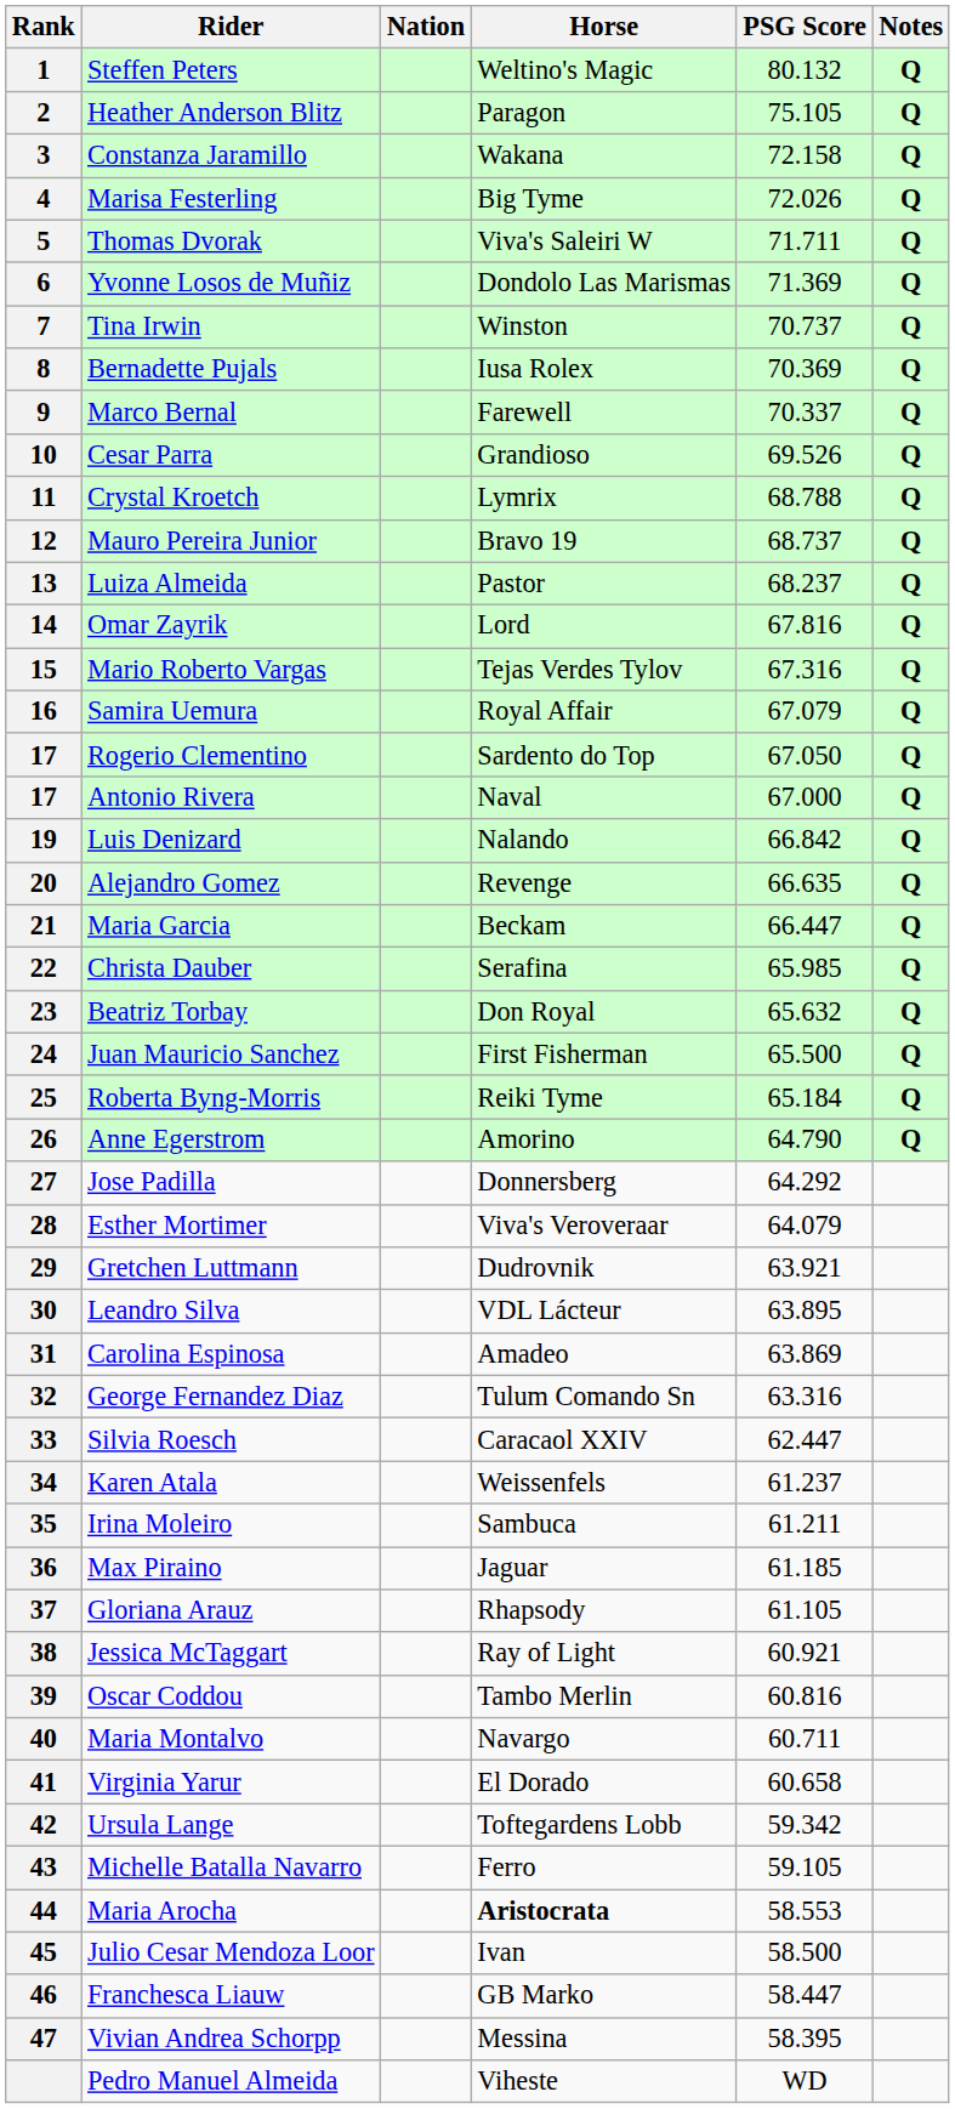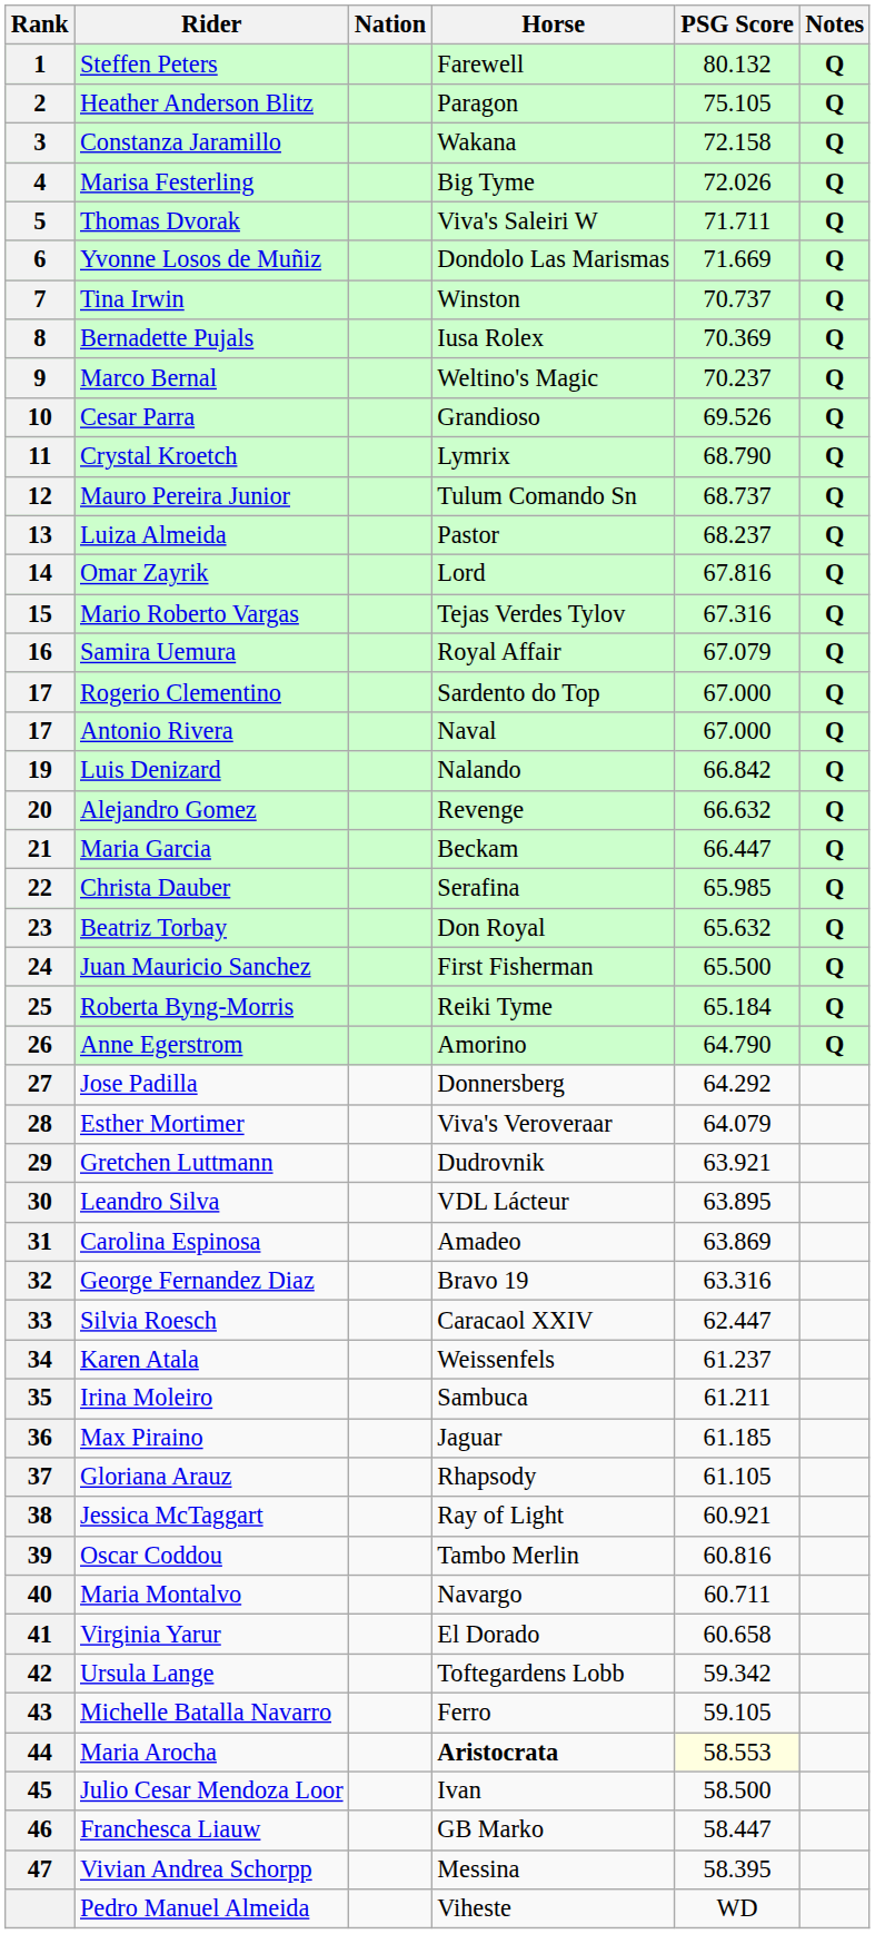 <table class="wikitable sortable" style="text-align:center">
 <tr>
 <th>Rank</th>
 <th>Rider</th>
 <th>Nation</th>
 <th>Horse</th>
 <th>PSG Score</th>
 <th>Notes</th>
 </tr>
 <tr bgcolor=ccffcc>
 <th>1</th>
 <td align=left><a href='#'>Steffen Peters</a></td>
 <td align=left></td>
-<td align=left>Weltino's Magic</td>
+<td align=left>Farewell</td>
 <td>80.132</td>
 <td><strong>Q</strong></td>
 </tr>
 <tr bgcolor=ccffcc>
 <th>2</th>
 <td align=left><a href='#'>Heather Anderson Blitz</a></td>
 <td align=left></td>
 <td align=left>Paragon</td>
 <td>75.105</td>
 <td><strong>Q</strong></td>
 </tr>
 <tr bgcolor=ccffcc>
 <th>3</th>
 <td align=left><a href='#'>Constanza Jaramillo</a></td>
 <td align=left></td>
 <td align=left>Wakana</td>
 <td>72.158</td>
 <td><strong>Q</strong></td>
 </tr>
 <tr bgcolor=ccffcc>
 <th>4</th>
 <td align=left><a href='#'>Marisa Festerling</a></td>
 <td align=left></td>
 <td align=left>Big Tyme</td>
 <td>72.026</td>
 <td><strong>Q</strong></td>
 </tr>
 <tr bgcolor=ccffcc>
 <th>5</th>
 <td align=left><a href='#'>Thomas Dvorak</a></td>
 <td align=left></td>
 <td align=left>Viva's Saleiri W</td>
 <td>71.711</td>
 <td><strong>Q</strong></td>
 </tr>
 <tr bgcolor=ccffcc>
 <th>6</th>
 <td align=left><a href='#'>Yvonne Losos de Muñiz</a></td>
 <td align=left></td>
 <td align=left>Dondolo Las Marismas</td>
-<td>71.369</td>
+<td>71.669</td>
 <td><strong>Q</strong></td>
 </tr>
 <tr bgcolor=ccffcc>
 <th>7</th>
 <td align=left><a href='#'>Tina Irwin</a></td>
 <td align=left></td>
 <td align=left>Winston</td>
 <td>70.737</td>
 <td><strong>Q</strong></td>
 </tr>
 <tr bgcolor=ccffcc>
 <th>8</th>
 <td align=left><a href='#'>Bernadette Pujals</a></td>
 <td align=left></td>
 <td align=left>Iusa Rolex</td>
 <td>70.369</td>
 <td><strong>Q</strong></td>
 </tr>
 <tr bgcolor=ccffcc>
 <th>9</th>
 <td align=left><a href='#'>Marco Bernal</a></td>
 <td align=left></td>
-<td align=left>Farewell</td>
-<td>70.337</td>
+<td align=left>Weltino's Magic</td>
+<td>70.237</td>
 <td><strong>Q</strong></td>
 </tr>
 <tr bgcolor=ccffcc>
 <th>10</th>
 <td align=left><a href='#'>Cesar Parra</a></td>
 <td align=left></td>
 <td align=left>Grandioso</td>
 <td>69.526</td>
 <td><strong>Q</strong></td>
 </tr>
 <tr bgcolor=ccffcc>
 <th>11</th>
 <td align=left><a href='#'>Crystal Kroetch</a></td>
 <td align=left></td>
 <td align=left>Lymrix</td>
-<td>68.788</td>
+<td>68.790</td>
 <td><strong>Q</strong></td>
 </tr>
 <tr bgcolor=ccffcc>
 <th>12</th>
 <td align=left><a href='#'>Mauro Pereira Junior</a></td>
 <td align=left></td>
-<td align=left>Bravo 19</td>
+<td align=left>Tulum Comando Sn</td>
 <td>68.737</td>
 <td><strong>Q</strong></td>
 </tr>
 <tr bgcolor=ccffcc>
 <th>13</th>
 <td align=left><a href='#'>Luiza Almeida</a></td>
 <td align=left></td>
 <td align=left>Pastor</td>
 <td>68.237</td>
 <td><strong>Q</strong></td>
 </tr>
 <tr bgcolor=ccffcc>
 <th>14</th>
 <td align=left><a href='#'>Omar Zayrik</a></td>
 <td align=left></td>
 <td align=left>Lord</td>
 <td>67.816</td>
 <td><strong>Q</strong></td>
 </tr>
 <tr bgcolor=ccffcc>
 <th>15</th>
 <td align=left><a href='#'>Mario Roberto Vargas</a></td>
 <td align=left></td>
 <td align=left>Tejas Verdes Tylov</td>
 <td>67.316</td>
 <td><strong>Q</strong></td>
 </tr>
 <tr bgcolor=ccffcc>
 <th>16</th>
 <td align=left><a href='#'>Samira Uemura</a></td>
 <td align=left></td>
 <td align=left>Royal Affair</td>
 <td>67.079</td>
 <td><strong>Q</strong></td>
 </tr>
 <tr bgcolor=ccffcc>
 <th>17</th>
 <td align=left><a href='#'>Rogerio Clementino</a></td>
 <td align=left></td>
 <td align=left>Sardento do Top</td>
-<td>67.050</td>
+<td>67.000</td>
 <td><strong>Q</strong></td>
 </tr>
 <tr bgcolor=ccffcc>
 <th>17</th>
 <td align=left><a href='#'>Antonio Rivera</a></td>
 <td align=left></td>
 <td align=left>Naval</td>
 <td>67.000</td>
 <td><strong>Q</strong></td>
 </tr>
 <tr bgcolor=ccffcc>
 <th>19</th>
 <td align=left><a href='#'>Luis Denizard</a></td>
 <td align=left></td>
 <td align=left>Nalando</td>
 <td>66.842</td>
 <td><strong>Q</strong></td>
 </tr>
 <tr bgcolor=ccffcc>
 <th>20</th>
 <td align=left><a href='#'>Alejandro Gomez</a></td>
 <td align=left></td>
 <td align=left>Revenge</td>
-<td>66.635</td>
+<td>66.632</td>
 <td><strong>Q</strong></td>
 </tr>
 <tr bgcolor=ccffcc>
 <th>21</th>
 <td align=left><a href='#'>Maria Garcia</a></td>
 <td align=left></td>
 <td align=left>Beckam</td>
 <td>66.447</td>
 <td><strong>Q</strong></td>
 </tr>
 <tr bgcolor=ccffcc>
 <th>22</th>
 <td align=left><a href='#'>Christa Dauber</a></td>
 <td align=left></td>
 <td align=left>Serafina</td>
 <td>65.985</td>
 <td><strong>Q</strong></td>
 </tr>
 <tr bgcolor=ccffcc>
 <th>23</th>
 <td align=left><a href='#'>Beatriz Torbay</a></td>
 <td align=left></td>
 <td align=left>Don Royal</td>
 <td>65.632</td>
 <td><strong>Q</strong></td>
 </tr>
 <tr bgcolor=ccffcc>
 <th>24</th>
 <td align=left><a href='#'>Juan Mauricio Sanchez</a></td>
 <td align=left></td>
 <td align=left>First Fisherman</td>
 <td>65.500</td>
 <td><strong>Q</strong></td>
 </tr>
 <tr bgcolor=ccffcc>
 <th>25</th>
 <td align=left><a href='#'>Roberta Byng-Morris</a></td>
 <td align=left></td>
 <td align=left>Reiki Tyme</td>
 <td>65.184</td>
 <td><strong>Q</strong></td>
 </tr>
 <tr bgcolor=ccffcc>
 <th>26</th>
 <td align=left><a href='#'>Anne Egerstrom</a></td>
 <td align=left></td>
 <td align=left>Amorino</td>
 <td>64.790</td>
 <td><strong>Q</strong></td>
 </tr>
 <tr>
 <th>27</th>
 <td align=left><a href='#'>Jose Padilla</a></td>
 <td align=left></td>
 <td align=left>Donnersberg</td>
 <td>64.292</td>
 <td></td>
 </tr>
 <tr>
 <th>28</th>
 <td align=left><a href='#'>Esther Mortimer</a></td>
 <td align=left></td>
 <td align=left>Viva's Veroveraar</td>
 <td>64.079</td>
 <td></td>
 </tr>
 <tr>
 <th>29</th>
 <td align=left><a href='#'>Gretchen Luttmann</a></td>
 <td align=left></td>
 <td align=left>Dudrovnik</td>
 <td>63.921</td>
 <td></td>
 </tr>
 <tr>
 <th>30</th>
 <td align=left><a href='#'>Leandro Silva</a></td>
 <td align=left></td>
 <td align=left>VDL Lácteur</td>
 <td>63.895</td>
 <td></td>
 </tr>
 <tr>
 <th>31</th>
 <td align=left><a href='#'>Carolina Espinosa</a></td>
 <td align=left></td>
 <td align=left>Amadeo</td>
 <td>63.869</td>
 <td></td>
 </tr>
 <tr>
 <th>32</th>
 <td align=left><a href='#'>George Fernandez Diaz</a></td>
 <td align=left></td>
-<td align=left>Tulum Comando Sn</td>
+<td align=left>Bravo 19</td>
 <td>63.316</td>
 <td></td>
 </tr>
 <tr>
 <th>33</th>
 <td align=left><a href='#'>Silvia Roesch</a></td>
 <td align=left></td>
 <td align=left>Caracaol XXIV</td>
 <td>62.447</td>
 <td></td>
 </tr>
 <tr>
 <th>34</th>
 <td align=left><a href='#'>Karen Atala</a></td>
 <td align=left></td>
 <td align=left>Weissenfels</td>
 <td>61.237</td>
 <td></td>
 </tr>
 <tr>
 <th>35</th>
 <td align=left><a href='#'>Irina Moleiro</a></td>
 <td align=left></td>
 <td align=left>Sambuca</td>
 <td>61.211</td>
 <td></td>
 </tr>
 <tr>
 <th>36</th>
 <td align=left><a href='#'>Max Piraino</a></td>
 <td align=left></td>
 <td align=left>Jaguar</td>
 <td>61.185</td>
 <td></td>
 </tr>
 <tr>
 <th>37</th>
 <td align=left><a href='#'>Gloriana Arauz</a></td>
 <td align=left></td>
 <td align=left>Rhapsody</td>
 <td>61.105</td>
 <td></td>
 </tr>
 <tr>
 <th>38</th>
 <td align=left><a href='#'>Jessica McTaggart</a></td>
 <td align=left></td>
 <td align=left>Ray of Light</td>
 <td>60.921</td>
 <td></td>
 </tr>
 <tr>
 <th>39</th>
 <td align=left><a href='#'>Oscar Coddou</a></td>
 <td align=left></td>
 <td align=left>Tambo Merlin</td>
 <td>60.816</td>
 <td></td>
 </tr>
 <tr>
 <th>40</th>
 <td align=left><a href='#'>Maria Montalvo</a></td>
 <td align=left></td>
 <td align=left>Navargo</td>
 <td>60.711</td>
 <td></td>
 </tr>
 <tr>
 <th>41</th>
 <td align=left><a href='#'>Virginia Yarur</a></td>
 <td align=left></td>
 <td align=left>El Dorado</td>
 <td>60.658</td>
 <td></td>
 </tr>
 <tr>
 <th>42</th>
 <td align=left><a href='#'>Ursula Lange</a></td>
 <td align=left></td>
 <td align=left>Toftegardens Lobb</td>
 <td>59.342</td>
 <td></td>
 </tr>
 <tr>
 <th>43</th>
 <td align=left><a href='#'>Michelle Batalla Navarro</a></td>
 <td align=left></td>
 <td align=left>Ferro</td>
 <td>59.105</td>
 <td></td>
 </tr>
 <tr>
 <th>44</th>
 <td align=left><a href='#'>Maria Arocha</a></td>
 <td align=left></td>
 <td align=left><strong>Aristocrata</strong></td>
-<td>58.553</td>
+<td style="background: lightyellow;">58.553</td>
 <td></td>
 </tr>
 <tr>
 <th>45</th>
 <td align=left><a href='#'>Julio Cesar Mendoza Loor</a></td>
 <td align=left></td>
 <td align=left>Ivan</td>
 <td>58.500</td>
 <td></td>
 </tr>
 <tr>
 <th>46</th>
 <td align=left><a href='#'>Franchesca Liauw</a></td>
 <td align=left></td>
 <td align=left>GB Marko</td>
 <td>58.447</td>
 <td></td>
 </tr>
 <tr>
 <th>47</th>
 <td align=left><a href='#'>Vivian Andrea Schorpp</a></td>
 <td align=left></td>
 <td align=left>Messina</td>
 <td>58.395</td>
 <td></td>
 </tr>
 <tr>
 <th></th>
 <td align=left><a href='#'>Pedro Manuel Almeida</a></td>
 <td align=left></td>
 <td align=left>Viheste</td>
 <td>WD</td>
 <td></td>
 </tr>
 </table>
